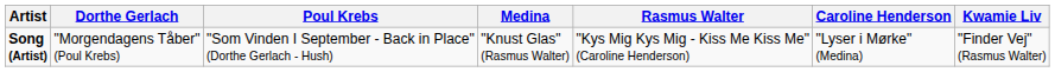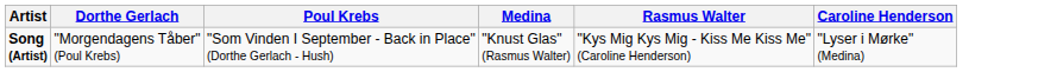 <table class="wikitable">
 <tr>
 <th>Artist</th>
 <th><a href='#'>Dorthe Gerlach</a></th>
 <th><a href='#'>Poul Krebs</a></th>
 <th><a href='#'>Medina</a></th>
 <th><a href='#'>Rasmus Walter</a></th>
 <th><a href='#'>Caroline Henderson</a></th>
-<th><a href='#'>Kwamie Liv</a></th>
 </tr>
 <tr>
 <td><strong>Song</strong><br><small><strong>(Artist)</strong></small></td>
 <td>"Morgendagens Tåber"<br><small>(Poul Krebs)</small></td>
 <td>"Som Vinden I September - Back in Place"<br><small>(Dorthe Gerlach - Hush)</small></td>
 <td>"Knust Glas"<br><small>(Rasmus Walter)</small></td>
 <td>"Kys Mig Kys Mig - Kiss Me Kiss Me"<br><small>(Caroline Henderson)</small></td>
 <td>"Lyser i Mørke"<br><small>(Medina)</small></td>
-<td>"Finder Vej"<br><small>(Rasmus Walter)</small></td>
 </tr>
 </table>
